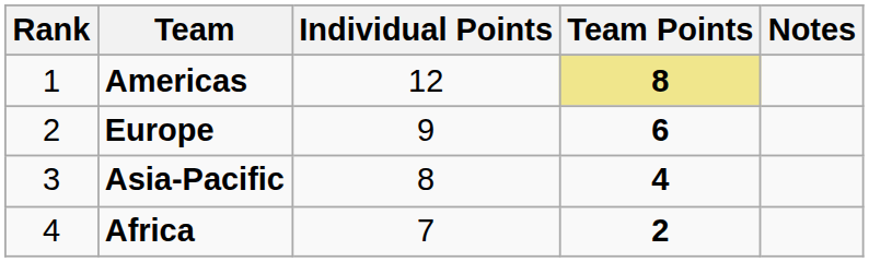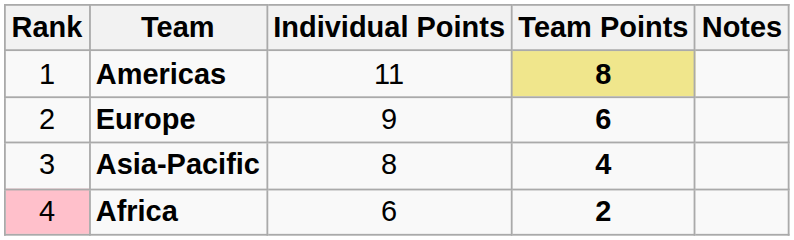 <table class="wikitable sortable" style="text-align:center">
 <tr>
 <th>Rank</th>
 <th>Team</th>
 <th>Individual Points</th>
 <th>Team Points</th>
 <th>Notes</th>
 </tr>
 <tr>
 <td>1</td>
 <td align="left"><strong>Americas</strong></td>
-<td>12</td>
+<td>11</td>
 <td style="background: khaki;"><strong>8</strong></td>
 <td></td>
 </tr>
 <tr>
 <td>2</td>
 <td align="left"><strong>Europe</strong></td>
 <td>9</td>
 <td><strong>6</strong></td>
 <td></td>
 </tr>
 <tr>
 <td>3</td>
 <td align="left"><strong>Asia-Pacific</strong></td>
 <td>8</td>
 <td><strong>4</strong></td>
 <td></td>
 </tr>
 <tr>
-<td>4</td>
+<td style="background: pink;">4</td>
 <td align="left"><strong>Africa</strong></td>
-<td>7</td>
+<td>6</td>
 <td><strong>2</strong></td>
 <td></td>
 </tr>
 </table>
